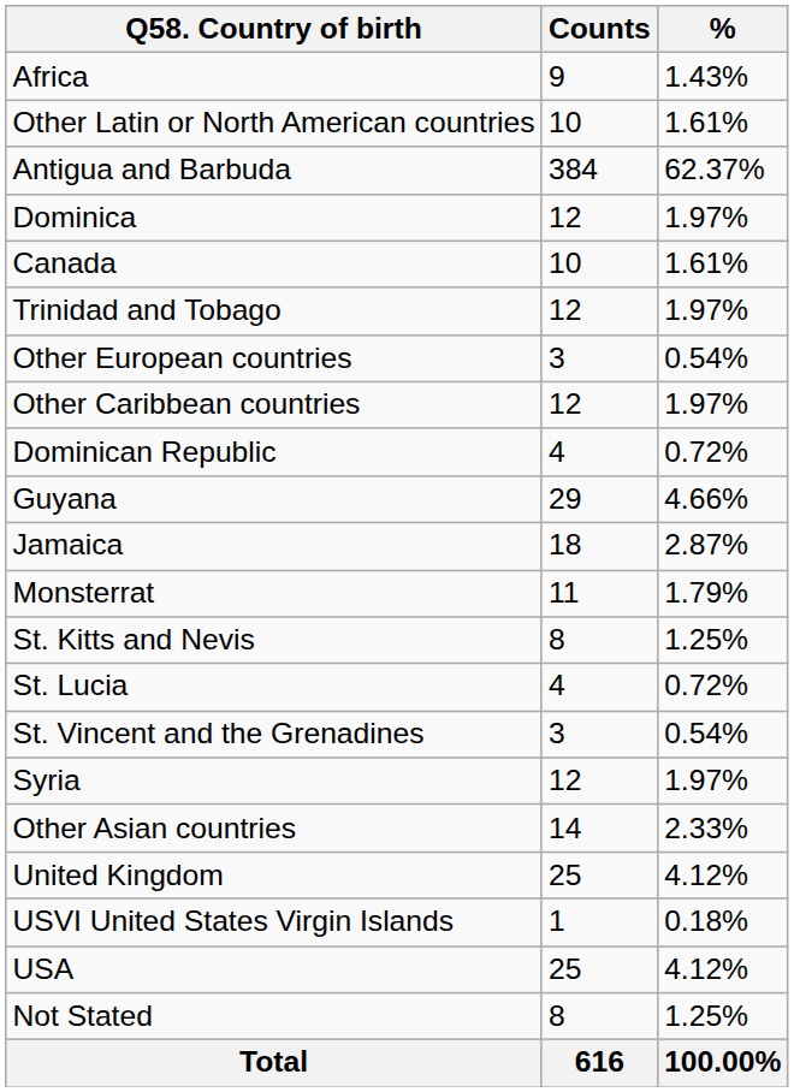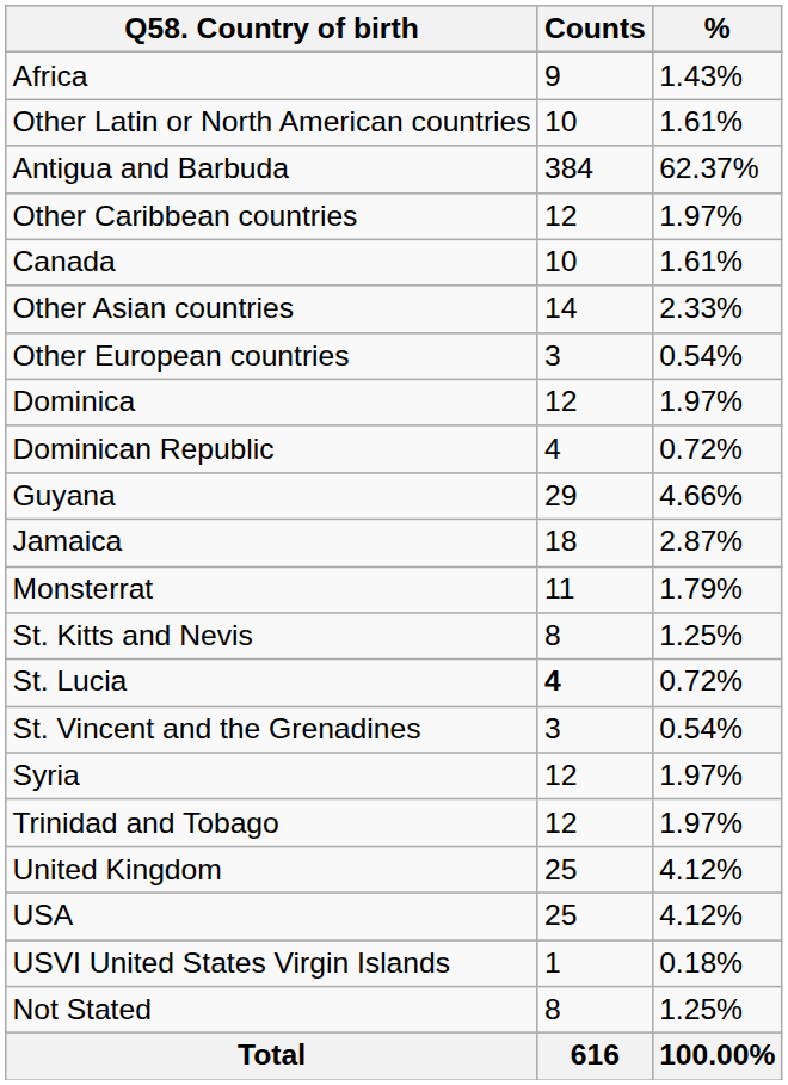 <table class="wikitable sortable">
 <tr>
 <th>Q58. Country of birth</th>
 <th>Counts</th>
 <th>%</th>
 </tr>
 <tr>
 <td>Africa</td>
 <td>9</td>
 <td>1.43%</td>
 </tr>
 <tr>
 <td>Other Latin or North American countries</td>
 <td>10</td>
 <td>1.61%</td>
 </tr>
 <tr>
 <td>Antigua and Barbuda</td>
 <td>384</td>
 <td>62.37%</td>
 </tr>
 <tr>
-<td>Dominica</td>
+<td>Other Caribbean countries</td>
 <td>12</td>
 <td>1.97%</td>
 </tr>
 <tr>
 <td>Canada</td>
 <td>10</td>
 <td>1.61%</td>
 </tr>
 <tr>
-<td>Trinidad and Tobago</td>
-<td>12</td>
-<td>1.97%</td>
+<td>Other Asian countries</td>
+<td>14</td>
+<td>2.33%</td>
 </tr>
 <tr>
 <td>Other European countries</td>
 <td>3</td>
 <td>0.54%</td>
 </tr>
 <tr>
-<td>Other Caribbean countries</td>
+<td>Dominica</td>
 <td>12</td>
 <td>1.97%</td>
 </tr>
 <tr>
 <td>Dominican Republic</td>
 <td>4</td>
 <td>0.72%</td>
 </tr>
 <tr>
 <td>Guyana</td>
 <td>29</td>
 <td>4.66%</td>
 </tr>
 <tr>
 <td>Jamaica</td>
 <td>18</td>
 <td>2.87%</td>
 </tr>
 <tr>
 <td>Monsterrat</td>
 <td>11</td>
 <td>1.79%</td>
 </tr>
 <tr>
 <td>St. Kitts and Nevis</td>
 <td>8</td>
 <td>1.25%</td>
 </tr>
 <tr>
 <td>St. Lucia</td>
-<td>4</td>
+<td><strong>4</strong></td>
 <td>0.72%</td>
 </tr>
 <tr>
 <td>St. Vincent and the Grenadines</td>
 <td>3</td>
 <td>0.54%</td>
 </tr>
 <tr>
 <td>Syria</td>
 <td>12</td>
 <td>1.97%</td>
 </tr>
 <tr>
-<td>Other Asian countries</td>
-<td>14</td>
-<td>2.33%</td>
+<td>Trinidad and Tobago</td>
+<td>12</td>
+<td>1.97%</td>
 </tr>
 <tr>
 <td>United Kingdom</td>
 <td>25</td>
 <td>4.12%</td>
 </tr>
 <tr>
+<td>USA</td>
+<td>25</td>
+<td>4.12%</td>
+</tr>
+<tr>
 <td>USVI United States Virgin Islands</td>
 <td>1</td>
 <td>0.18%</td>
-</tr>
-<tr>
-<td>USA</td>
-<td>25</td>
-<td>4.12%</td>
 </tr>
 <tr>
 <td>Not Stated</td>
 <td>8</td>
 <td>1.25%</td>
 </tr>
 <tr>
 <th>Total</th>
 <th>616</th>
 <th>100.00%</th>
 </tr>
 </table>
